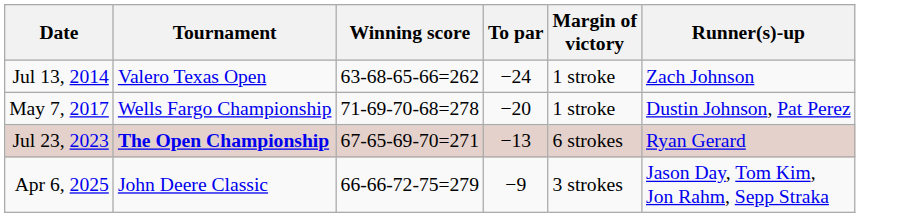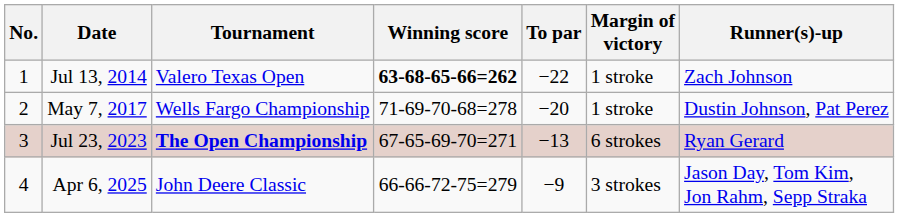 <table class="wikitable" style="font-size:95%;">
 <tr>
+<th>No.</th>
 <th>Date</th>
 <th>Tournament</th>
 <th>Winning score</th>
 <th>To par</th>
 <th>Margin of<br>victory</th>
 <th>Runner(s)-up</th>
 </tr>
 <tr>
+<td align=center>1</td>
 <td align=right>Jul 13, <a href='#'>2014</a></td>
 <td><a href='#'>Valero Texas Open</a></td>
-<td align=right>63-68-65-66=262</td>
-<td align=center>−24</td>
+<td align=right><strong>63-68-65-66=262</strong></td>
+<td align=center>−22</td>
 <td>1 stroke</td>
 <td> <a href='#'>Zach Johnson</a></td>
 </tr>
 <tr>
+<td align=center>2</td>
 <td align=right>May 7, <a href='#'>2017</a></td>
 <td><a href='#'>Wells Fargo Championship</a></td>
 <td align=right>71-69-70-68=278</td>
 <td align=center>−20</td>
 <td>1 stroke</td>
 <td> <a href='#'>Dustin Johnson</a>,  <a href='#'>Pat Perez</a></td>
 </tr>
 <tr style="background:#e5d1cb;">
+<td align=center>3</td>
 <td align=right>Jul 23, <a href='#'>2023</a></td>
 <td><strong><a href='#'>The Open Championship</a></strong></td>
 <td align=right>67-65-69-70=271</td>
 <td align=center>−13</td>
 <td>6 strokes</td>
 <td> <a href='#'>Ryan Gerard</a></td>
 </tr>
 <tr>
+<td align=center>4</td>
 <td align=right>Apr 6, <a href='#'>2025</a></td>
 <td><a href='#'>John Deere Classic</a></td>
 <td align=right>66-66-72-75=279</td>
 <td align=center>−9</td>
 <td>3 strokes</td>
 <td> <a href='#'>Jason Day</a>,  <a href='#'>Tom Kim</a>,<br> <a href='#'>Jon Rahm</a>,  <a href='#'>Sepp Straka</a></td>
 </tr>
 </table>
